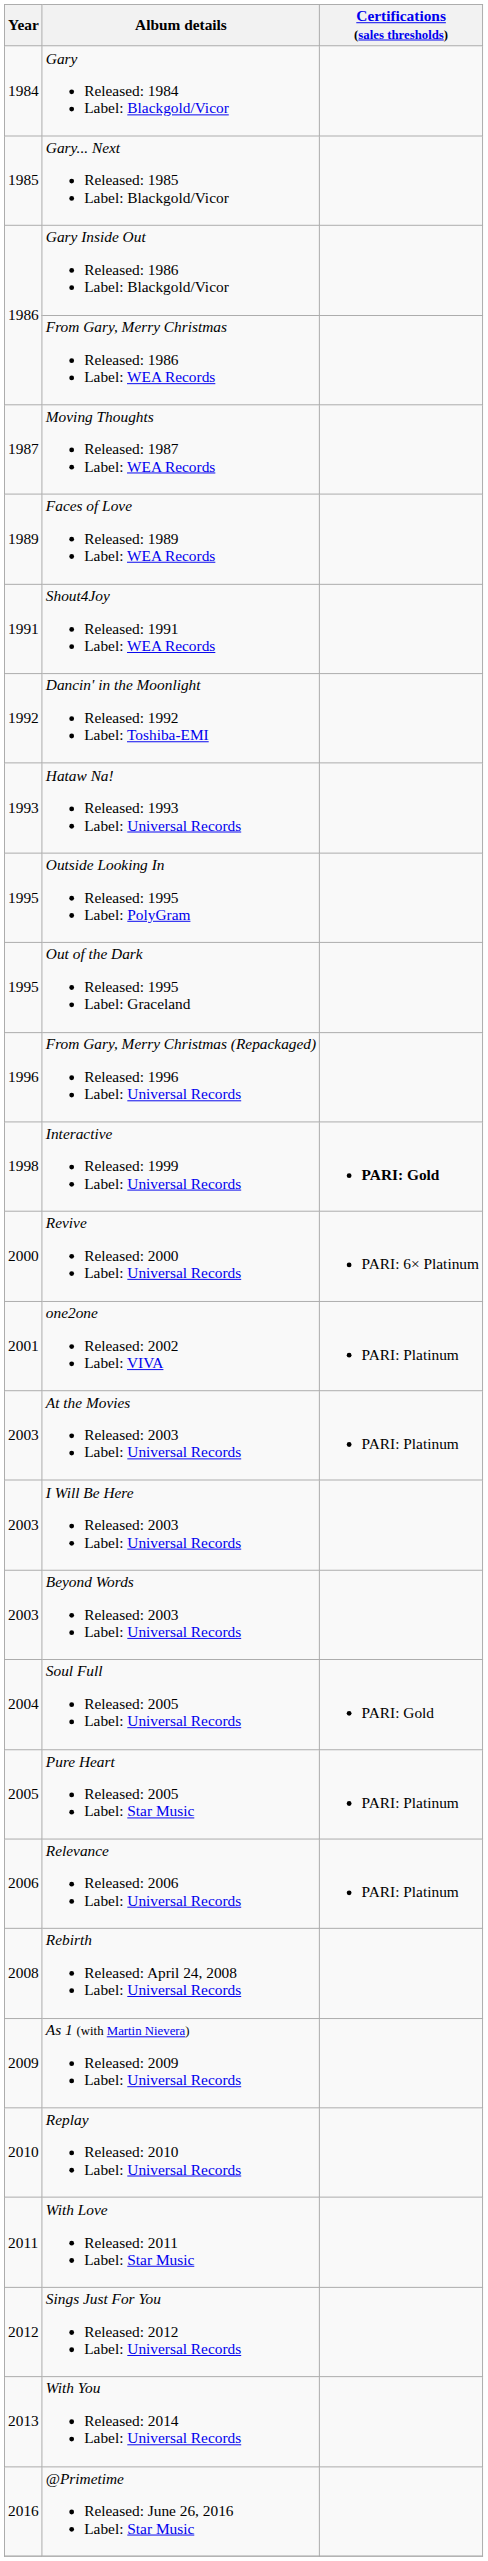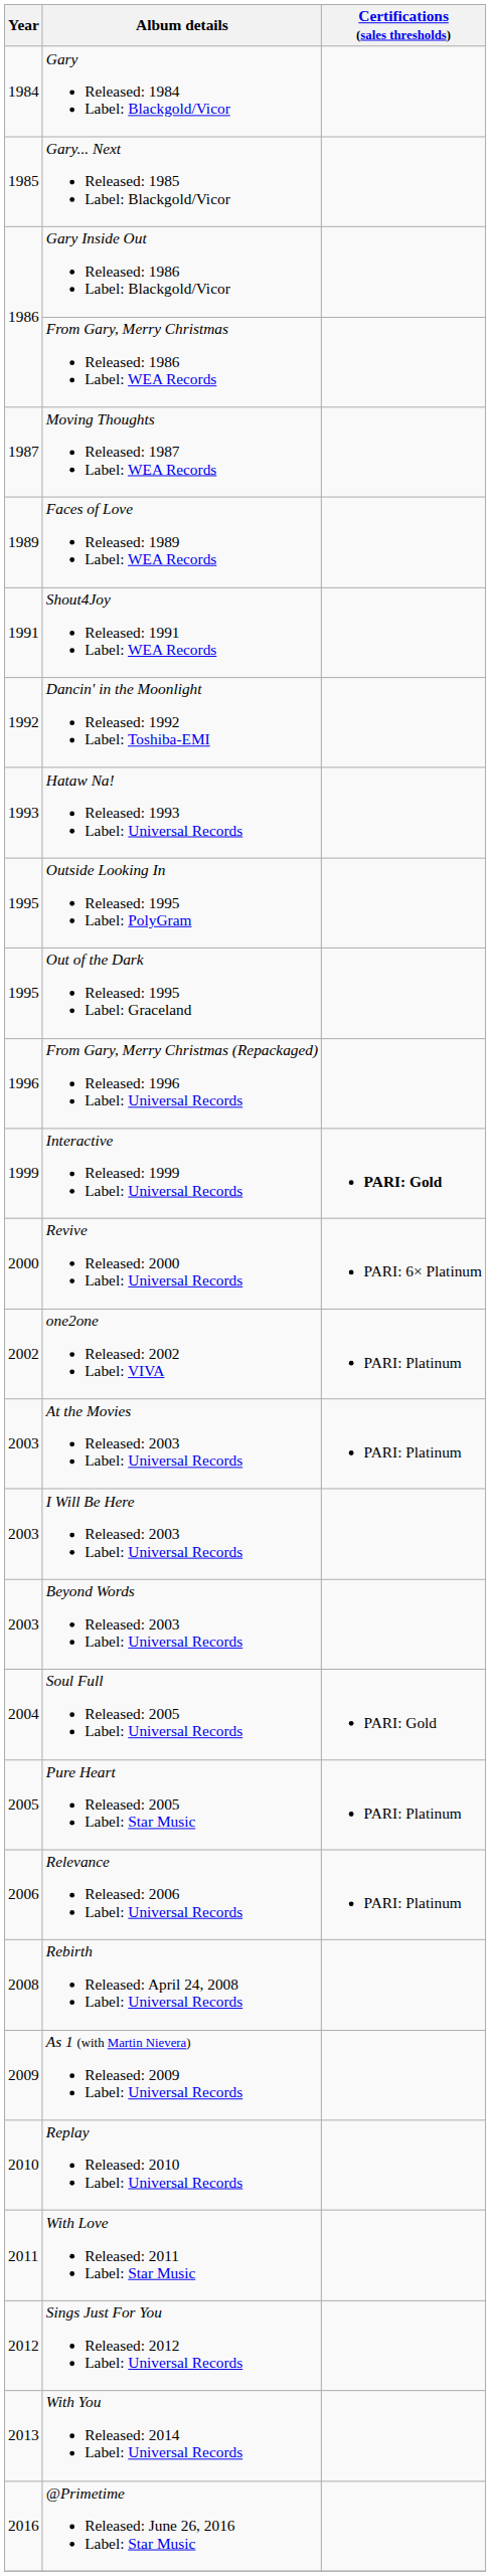 <table class="wikitable">
 <tr>
 <th>Year</th>
 <th>Album details</th>
 <th><a href='#'>Certifications</a><br><small>(<a href='#'>sales thresholds</a>)</small></th>
 </tr>
 <tr>
 <td>1984</td>
 <td><em>Gary</em><br><ul><li>Released: 1984</li><li>Label: <a href='#'>Blackgold/Vicor</a></li></ul></td>
 <td></td>
 </tr>
 <tr>
 <td>1985</td>
 <td><em>Gary... Next</em><br><ul><li>Released: 1985</li><li>Label: Blackgold/Vicor</li></ul></td>
 <td></td>
 </tr>
 <tr>
 <td rowspan="2">1986</td>
 <td><em>Gary Inside Out</em><br><ul><li>Released: 1986</li><li>Label: Blackgold/Vicor</li></ul></td>
 <td></td>
 </tr>
 <tr>
 <td><em>From Gary, Merry Christmas</em><br><ul><li>Released: 1986</li><li>Label: <a href='#'>WEA Records</a></li></ul></td>
 <td></td>
 </tr>
 <tr>
 <td>1987</td>
 <td><em>Moving Thoughts</em><br><ul><li>Released: 1987</li><li>Label: <a href='#'>WEA Records</a></li></ul></td>
 <td></td>
 </tr>
 <tr>
 <td>1989</td>
 <td><em>Faces of Love</em><br><ul><li>Released: 1989</li><li>Label: <a href='#'>WEA Records</a></li></ul></td>
 <td></td>
 </tr>
 <tr>
 <td>1991</td>
 <td><em>Shout4Joy</em><br><ul><li>Released: 1991</li><li>Label: <a href='#'>WEA Records</a></li></ul></td>
 <td></td>
 </tr>
 <tr>
 <td>1992</td>
 <td><em>Dancin' in the Moonlight</em><br><ul><li>Released: 1992</li><li>Label: <a href='#'>Toshiba-EMI</a></li></ul></td>
 <td></td>
 </tr>
 <tr>
 <td>1993</td>
 <td><em>Hataw Na!</em><br><ul><li>Released: 1993</li><li>Label: <a href='#'>Universal Records</a></li></ul></td>
 <td></td>
 </tr>
 <tr>
 <td>1995</td>
 <td><em>Outside Looking In</em><br><ul><li>Released: 1995</li><li>Label: <a href='#'>PolyGram</a></li></ul></td>
 <td></td>
 </tr>
 <tr>
 <td>1995</td>
 <td><em>Out of the Dark</em><br><ul><li>Released: 1995</li><li>Label: Graceland</li></ul></td>
 <td></td>
 </tr>
 <tr>
 <td>1996</td>
 <td><em>From Gary, Merry Christmas (Repackaged)</em><br><ul><li>Released: 1996</li><li>Label: <a href='#'>Universal Records</a></li></ul></td>
 <td></td>
 </tr>
 <tr>
-<td>1998</td>
+<td>1999</td>
 <td><em>Interactive</em><br><ul><li>Released: 1999</li><li>Label: <a href='#'>Universal Records</a></li></ul></td>
 <td><strong><br><ul><li>PARI: Gold</li></ul></strong></td>
 </tr>
 <tr>
 <td>2000</td>
 <td><em>Revive</em><br><ul><li>Released: 2000</li><li>Label: <a href='#'>Universal Records</a></li></ul></td>
 <td><br><ul><li>PARI: 6× Platinum</li></ul></td>
 </tr>
 <tr>
-<td>2001</td>
+<td>2002</td>
 <td><em>one2one</em><br><ul><li>Released: 2002</li><li>Label: <a href='#'>VIVA</a></li></ul></td>
 <td><br><ul><li>PARI: Platinum</li></ul></td>
 </tr>
 <tr>
 <td>2003</td>
 <td><em>At the Movies</em><br><ul><li>Released: 2003</li><li>Label: <a href='#'>Universal Records</a></li></ul></td>
 <td><br><ul><li>PARI: Platinum</li></ul></td>
 </tr>
 <tr>
 <td>2003</td>
 <td><em>I Will Be Here</em><br><ul><li>Released: 2003</li><li>Label: <a href='#'>Universal Records</a></li></ul></td>
 <td></td>
 </tr>
 <tr>
 <td>2003</td>
 <td><em>Beyond Words</em><br><ul><li>Released: 2003</li><li>Label: <a href='#'>Universal Records</a></li></ul></td>
 <td></td>
 </tr>
 <tr>
 <td>2004</td>
 <td><em>Soul Full</em><br><ul><li>Released: 2005</li><li>Label: <a href='#'>Universal Records</a></li></ul></td>
 <td><br><ul><li>PARI: Gold</li></ul></td>
 </tr>
 <tr>
 <td>2005</td>
 <td><em>Pure Heart</em><br><ul><li>Released: 2005</li><li>Label: <a href='#'>Star Music</a></li></ul></td>
 <td><br><ul><li>PARI: Platinum</li></ul></td>
 </tr>
 <tr>
 <td>2006</td>
 <td><em>Relevance</em><br><ul><li>Released: 2006</li><li>Label: <a href='#'>Universal Records</a></li></ul></td>
 <td><br><ul><li>PARI: Platinum</li></ul></td>
 </tr>
 <tr>
 <td>2008</td>
 <td><em>Rebirth</em><br><ul><li>Released: April 24, 2008</li><li>Label: <a href='#'>Universal Records</a></li></ul></td>
 <td></td>
 </tr>
 <tr>
 <td>2009</td>
 <td><em>As 1</em> <small>(with <a href='#'>Martin Nievera</a>)</small><br><ul><li>Released: 2009</li><li>Label: <a href='#'>Universal Records</a></li></ul></td>
 <td></td>
 </tr>
 <tr>
 <td>2010</td>
 <td><em>Replay</em><br><ul><li>Released: 2010</li><li>Label: <a href='#'>Universal Records</a></li></ul></td>
 <td></td>
 </tr>
 <tr>
 <td>2011</td>
 <td><em>With Love</em><br><ul><li>Released: 2011</li><li>Label: <a href='#'>Star Music</a></li></ul></td>
 <td></td>
 </tr>
 <tr>
 <td>2012</td>
 <td><em>Sings Just For You</em><br><ul><li>Released: 2012</li><li>Label: <a href='#'>Universal Records</a></li></ul></td>
 <td></td>
 </tr>
 <tr>
 <td>2013</td>
 <td><em>With You</em> <br><ul><li>Released: 2014</li><li>Label: <a href='#'>Universal Records</a></li></ul></td>
 <td></td>
 </tr>
 <tr>
 <td>2016</td>
 <td><em>@Primetime</em><br><ul><li>Released: June 26, 2016</li><li>Label: <a href='#'>Star Music</a></li></ul></td>
 <td></td>
 </tr>
 <tr>
 </tr>
 </table>
